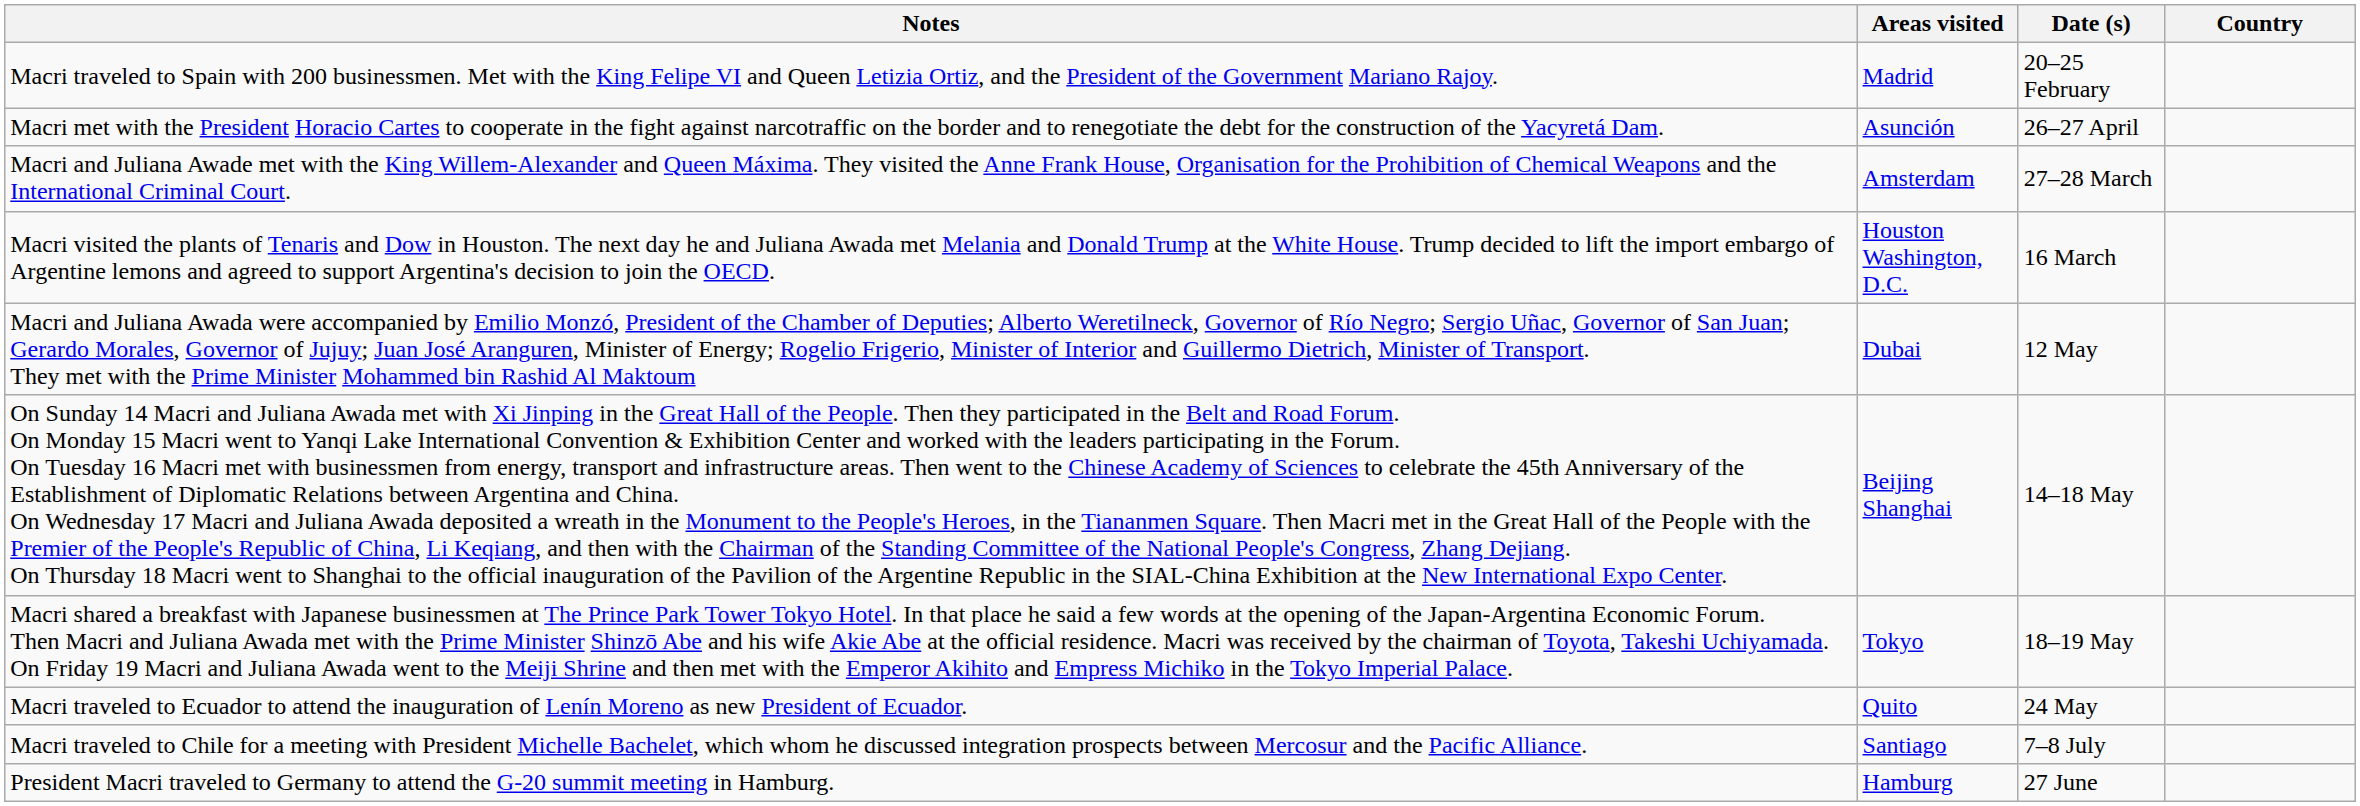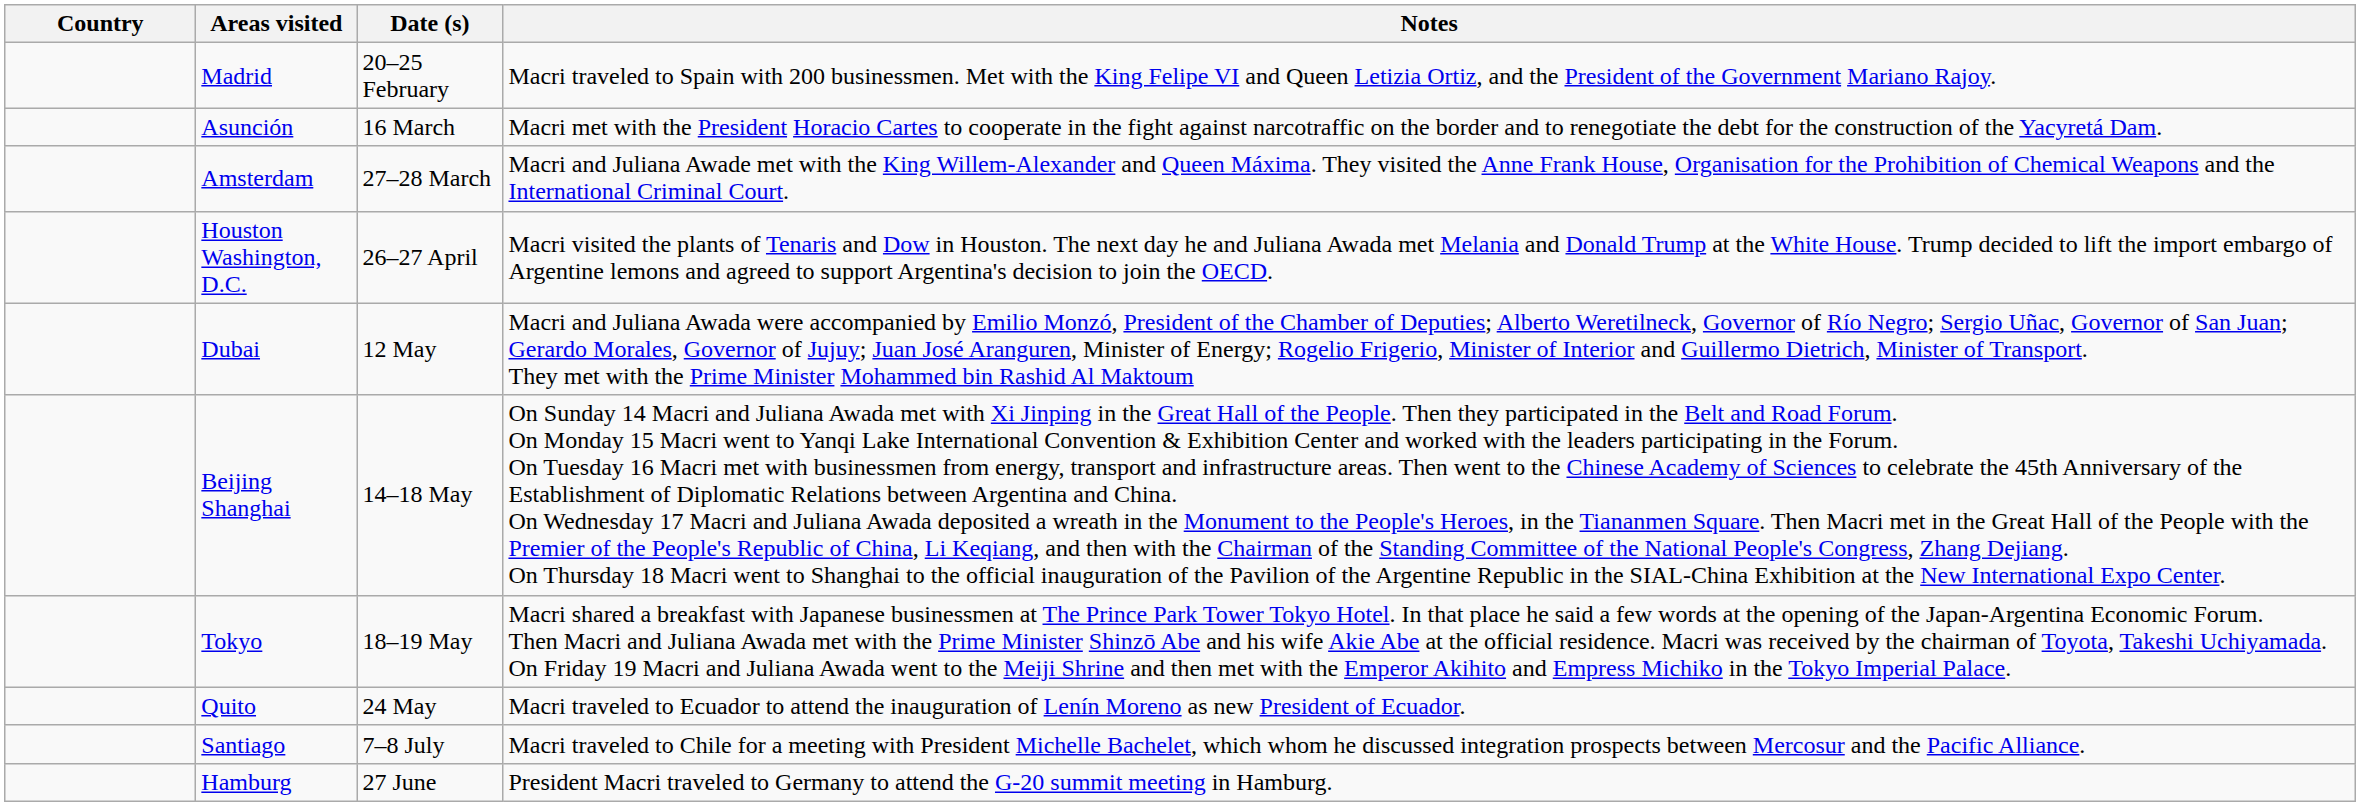 <table class="wikitable">
 <tr>
-<th wideth=550>Notes</th>
+<th width=120>Country</th>
 <th width=100>Areas visited</th>
 <th width=90>Date (s)</th>
-<th width=120>Country</th>
+<th wideth=550>Notes</th>
 </tr>
 <tr>
-<td>Macri traveled to Spain with 200 businessmen. Met with the <a href='#'>King Felipe VI</a> and Queen <a href='#'>Letizia Ortiz</a>, and the <a href='#'>President of the Government</a> <a href='#'>Mariano Rajoy</a>.</td>
+<td></td>
 <td><a href='#'>Madrid</a></td>
 <td>20–25 February</td>
-<td></td>
+<td>Macri traveled to Spain with 200 businessmen. Met with the <a href='#'>King Felipe VI</a> and Queen <a href='#'>Letizia Ortiz</a>, and the <a href='#'>President of the Government</a> <a href='#'>Mariano Rajoy</a>.</td>
 </tr>
 <tr>
+<td></td>
+<td><a href='#'>Asunción</a></td>
+<td>16 March</td>
 <td>Macri met with the <a href='#'>President</a> <a href='#'>Horacio Cartes</a> to cooperate in the fight against narcotraffic on the border and to renegotiate the debt for the construction of the <a href='#'>Yacyretá Dam</a>.</td>
-<td><a href='#'>Asunción</a></td>
-<td>26–27 April</td>
-<td></td>
 </tr>
 <tr>
-<td>Macri and Juliana Awade met with the <a href='#'>King Willem-Alexander</a> and <a href='#'>Queen Máxima</a>. They visited the <a href='#'>Anne Frank House</a>, <a href='#'>Organisation for the Prohibition of Chemical Weapons</a> and the <a href='#'>International Criminal Court</a>.</td>
+<td></td>
 <td><a href='#'>Amsterdam</a></td>
 <td>27–28 March</td>
-<td></td>
+<td>Macri and Juliana Awade met with the <a href='#'>King Willem-Alexander</a> and <a href='#'>Queen Máxima</a>. They visited the <a href='#'>Anne Frank House</a>, <a href='#'>Organisation for the Prohibition of Chemical Weapons</a> and the <a href='#'>International Criminal Court</a>.</td>
 </tr>
 <tr>
+<td></td>
+<td><a href='#'>Houston</a><br><a href='#'>Washington, D.C.</a></td>
+<td>26–27 April</td>
 <td>Macri visited the plants of <a href='#'>Tenaris</a> and <a href='#'>Dow</a> in Houston. The next day he and Juliana Awada met <a href='#'>Melania</a> and <a href='#'>Donald Trump</a> at the <a href='#'>White House</a>. Trump decided to lift the import embargo of Argentine lemons and agreed to support Argentina's decision to join the <a href='#'>OECD</a>.</td>
-<td><a href='#'>Houston</a><br><a href='#'>Washington, D.C.</a></td>
-<td>16 March</td>
-<td></td>
 </tr>
 <tr>
-<td>Macri and Juliana Awada were accompanied by <a href='#'>Emilio Monzó</a>, <a href='#'>President of the Chamber of Deputies</a>; <a href='#'>Alberto Weretilneck</a>, <a href='#'>Governor</a> of <a href='#'>Río Negro</a>; <a href='#'>Sergio Uñac</a>, <a href='#'>Governor</a> of <a href='#'>San Juan</a>; <a href='#'>Gerardo Morales</a>, <a href='#'>Governor</a> of <a href='#'>Jujuy</a>; <a href='#'>Juan José Aranguren</a>, Minister of Energy; <a href='#'>Rogelio Frigerio</a>, <a href='#'>Minister of Interior</a> and <a href='#'>Guillermo Dietrich</a>, <a href='#'>Minister of Transport</a>.<br>They met with the <a href='#'>Prime Minister</a> <a href='#'>Mohammed bin Rashid Al Maktoum</a></td>
+<td></td>
 <td><a href='#'>Dubai</a></td>
 <td>12 May</td>
-<td></td>
+<td>Macri and Juliana Awada were accompanied by <a href='#'>Emilio Monzó</a>, <a href='#'>President of the Chamber of Deputies</a>; <a href='#'>Alberto Weretilneck</a>, <a href='#'>Governor</a> of <a href='#'>Río Negro</a>; <a href='#'>Sergio Uñac</a>, <a href='#'>Governor</a> of <a href='#'>San Juan</a>; <a href='#'>Gerardo Morales</a>, <a href='#'>Governor</a> of <a href='#'>Jujuy</a>; <a href='#'>Juan José Aranguren</a>, Minister of Energy; <a href='#'>Rogelio Frigerio</a>, <a href='#'>Minister of Interior</a> and <a href='#'>Guillermo Dietrich</a>, <a href='#'>Minister of Transport</a>.<br>They met with the <a href='#'>Prime Minister</a> <a href='#'>Mohammed bin Rashid Al Maktoum</a></td>
 </tr>
 <tr>
-<td>On Sunday 14 Macri and Juliana Awada met with <a href='#'>Xi Jinping</a> in the <a href='#'>Great Hall of the People</a>. Then they participated in the <a href='#'>Belt and Road Forum</a>.<br>On Monday 15 Macri went to Yanqi Lake International Convention & Exhibition Center and worked with the leaders participating in the Forum.<br>On Tuesday 16 Macri met with businessmen from energy, transport and infrastructure areas. Then went to the <a href='#'>Chinese Academy of Sciences</a> to celebrate the 45th Anniversary of the Establishment of Diplomatic Relations between Argentina and China.<br>On Wednesday 17 Macri and Juliana Awada deposited a wreath in the <a href='#'>Monument to the People's Heroes</a>, in the <a href='#'>Tiananmen Square</a>. Then Macri met in the Great Hall of the People with the <a href='#'>Premier of the People's Republic of China</a>, <a href='#'>Li Keqiang</a>, and then with the <a href='#'>Chairman</a> of the <a href='#'>Standing Committee of the National People's Congress</a>, <a href='#'>Zhang Dejiang</a>.<br>On Thursday 18 Macri went to Shanghai to the official inauguration of the Pavilion of the Argentine Republic in the SIAL-China Exhibition at the <a href='#'>New International Expo Center</a>.</td>
+<td></td>
 <td><a href='#'>Beijing</a><br><a href='#'>Shanghai</a></td>
 <td>14–18 May</td>
-<td></td>
+<td>On Sunday 14 Macri and Juliana Awada met with <a href='#'>Xi Jinping</a> in the <a href='#'>Great Hall of the People</a>. Then they participated in the <a href='#'>Belt and Road Forum</a>.<br>On Monday 15 Macri went to Yanqi Lake International Convention & Exhibition Center and worked with the leaders participating in the Forum.<br>On Tuesday 16 Macri met with businessmen from energy, transport and infrastructure areas. Then went to the <a href='#'>Chinese Academy of Sciences</a> to celebrate the 45th Anniversary of the Establishment of Diplomatic Relations between Argentina and China.<br>On Wednesday 17 Macri and Juliana Awada deposited a wreath in the <a href='#'>Monument to the People's Heroes</a>, in the <a href='#'>Tiananmen Square</a>. Then Macri met in the Great Hall of the People with the <a href='#'>Premier of the People's Republic of China</a>, <a href='#'>Li Keqiang</a>, and then with the <a href='#'>Chairman</a> of the <a href='#'>Standing Committee of the National People's Congress</a>, <a href='#'>Zhang Dejiang</a>.<br>On Thursday 18 Macri went to Shanghai to the official inauguration of the Pavilion of the Argentine Republic in the SIAL-China Exhibition at the <a href='#'>New International Expo Center</a>.</td>
 </tr>
 <tr>
-<td>Macri shared a breakfast with Japanese businessmen at <a href='#'>The Prince Park Tower Tokyo Hotel</a>. In that place he said a few words at the opening of the Japan-Argentina Economic Forum.<br>Then Macri and Juliana Awada met with the <a href='#'>Prime Minister</a> <a href='#'>Shinzō Abe</a> and his wife <a href='#'>Akie Abe</a> at the official residence. Macri was received by the chairman of <a href='#'>Toyota</a>, <a href='#'>Takeshi Uchiyamada</a>.<br>On Friday 19 Macri and Juliana Awada went to the <a href='#'>Meiji Shrine</a> and then met with the <a href='#'>Emperor Akihito</a> and <a href='#'>Empress Michiko</a> in the <a href='#'>Tokyo Imperial Palace</a>.</td>
+<td></td>
 <td><a href='#'>Tokyo</a></td>
 <td>18–19 May</td>
-<td></td>
+<td>Macri shared a breakfast with Japanese businessmen at <a href='#'>The Prince Park Tower Tokyo Hotel</a>. In that place he said a few words at the opening of the Japan-Argentina Economic Forum.<br>Then Macri and Juliana Awada met with the <a href='#'>Prime Minister</a> <a href='#'>Shinzō Abe</a> and his wife <a href='#'>Akie Abe</a> at the official residence. Macri was received by the chairman of <a href='#'>Toyota</a>, <a href='#'>Takeshi Uchiyamada</a>.<br>On Friday 19 Macri and Juliana Awada went to the <a href='#'>Meiji Shrine</a> and then met with the <a href='#'>Emperor Akihito</a> and <a href='#'>Empress Michiko</a> in the <a href='#'>Tokyo Imperial Palace</a>.</td>
 </tr>
 <tr>
-<td>Macri traveled to Ecuador to attend the inauguration of <a href='#'>Lenín Moreno</a> as new <a href='#'>President of Ecuador</a>.</td>
+<td></td>
 <td><a href='#'>Quito</a></td>
 <td>24 May</td>
-<td></td>
+<td>Macri traveled to Ecuador to attend the inauguration of <a href='#'>Lenín Moreno</a> as new <a href='#'>President of Ecuador</a>.</td>
 </tr>
 <tr>
-<td>Macri traveled to Chile for a meeting with President <a href='#'>Michelle Bachelet</a>, which whom he discussed integration prospects between <a href='#'>Mercosur</a> and the <a href='#'>Pacific Alliance</a>.</td>
+<td></td>
 <td><a href='#'>Santiago</a></td>
 <td>7–8 July</td>
-<td></td>
+<td>Macri traveled to Chile for a meeting with President <a href='#'>Michelle Bachelet</a>, which whom he discussed integration prospects between <a href='#'>Mercosur</a> and the <a href='#'>Pacific Alliance</a>.</td>
 </tr>
 <tr>
-<td>President Macri traveled to Germany to attend the <a href='#'>G-20 summit meeting</a> in Hamburg.</td>
+<td></td>
 <td><a href='#'>Hamburg</a></td>
 <td>27 June</td>
-<td></td>
+<td>President Macri traveled to Germany to attend the <a href='#'>G-20 summit meeting</a> in Hamburg.</td>
 </tr>
 </table>
